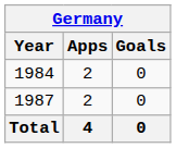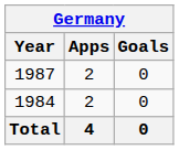 <table class="wikitable" style="text-align:center">
 <tr>
 <th colspan=3><a href='#'>Germany</a></th>
 </tr>
 <tr>
 <th>Year</th>
 <th>Apps</th>
 <th>Goals</th>
 </tr>
 <tr>
-<td>1984</td>
+<td>1987</td>
 <td>2</td>
 <td>0</td>
 </tr>
 <tr>
-<td>1987</td>
+<td>1984</td>
 <td>2</td>
 <td>0</td>
 </tr>
 <tr>
 <th>Total</th>
 <th>4</th>
 <th>0</th>
 </tr>
 </table>
